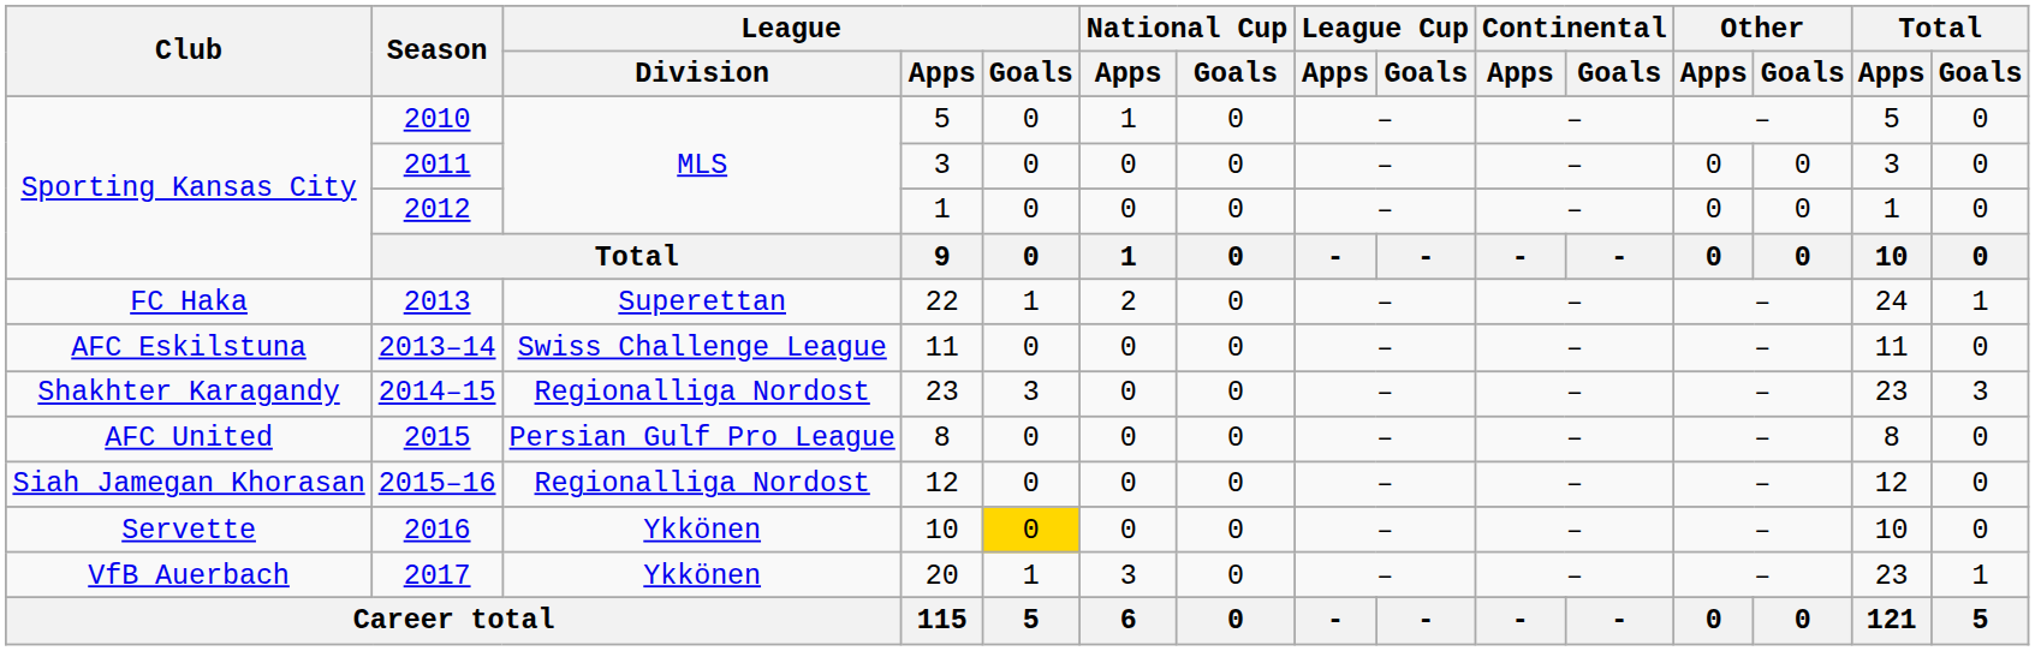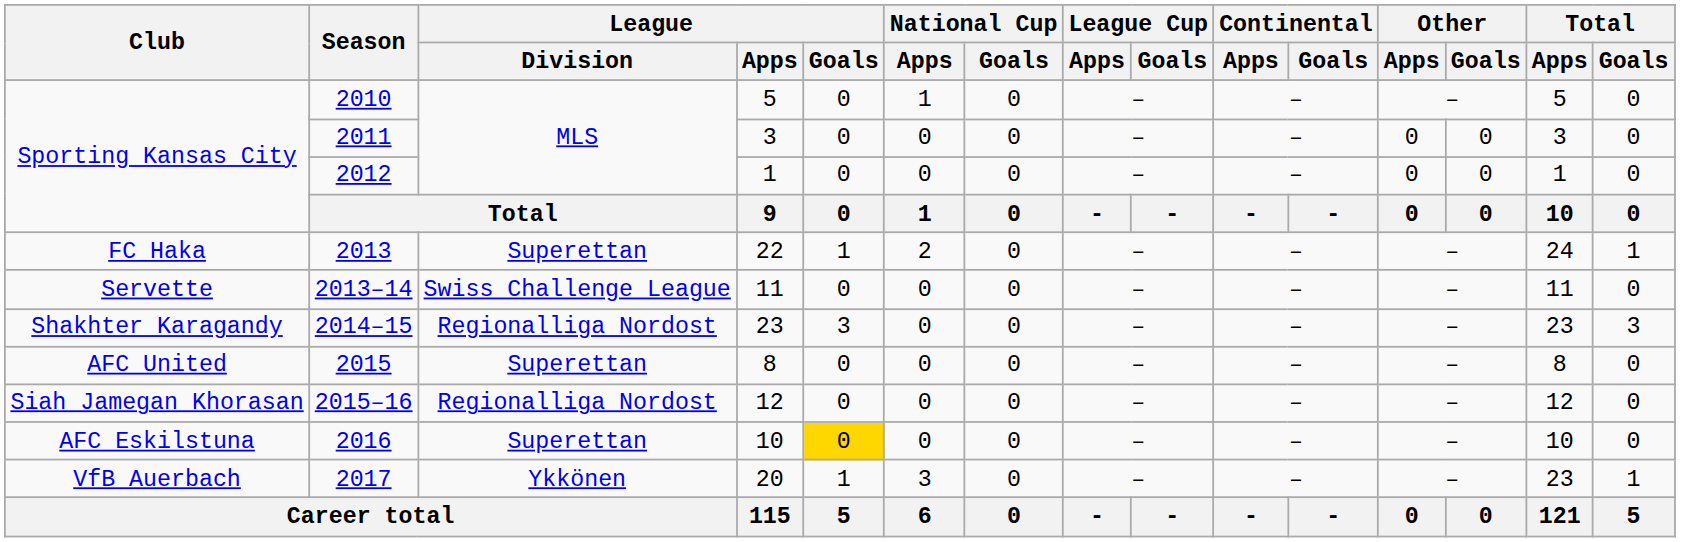 <table class="wikitable" style="text-align: center;">
 <tr>
 <th rowspan="2">Club</th>
 <th rowspan="2">Season</th>
 <th colspan="3">League</th>
 <th colspan="2">National Cup</th>
 <th colspan="2">League Cup</th>
 <th colspan="2">Continental</th>
 <th colspan="2">Other</th>
 <th colspan="2">Total</th>
 </tr>
 <tr>
 <th>Division</th>
 <th>Apps</th>
 <th>Goals</th>
 <th>Apps</th>
 <th>Goals</th>
 <th>Apps</th>
 <th>Goals</th>
 <th>Apps</th>
 <th>Goals</th>
 <th>Apps</th>
 <th>Goals</th>
 <th>Apps</th>
 <th>Goals</th>
 </tr>
 <tr>
 <td rowspan="4" valign="center"><a href='#'>Sporting Kansas City</a></td>
 <td><a href='#'>2010</a></td>
 <td rowspan="3" valign="center"><a href='#'>MLS</a></td>
 <td>5</td>
 <td>0</td>
 <td>1</td>
 <td>0</td>
 <td colspan="2">–</td>
 <td colspan="2">–</td>
 <td colspan="2">–</td>
 <td>5</td>
 <td>0</td>
 </tr>
 <tr>
 <td><a href='#'>2011</a></td>
 <td>3</td>
 <td>0</td>
 <td>0</td>
 <td>0</td>
 <td colspan="2">–</td>
 <td colspan="2">–</td>
 <td>0</td>
 <td>0</td>
 <td>3</td>
 <td>0</td>
 </tr>
 <tr>
 <td><a href='#'>2012</a></td>
 <td>1</td>
 <td>0</td>
 <td>0</td>
 <td>0</td>
 <td colspan="2">–</td>
 <td colspan="2">–</td>
 <td>0</td>
 <td>0</td>
 <td>1</td>
 <td>0</td>
 </tr>
 <tr>
 <th colspan="2">Total</th>
 <th>9</th>
 <th>0</th>
 <th>1</th>
 <th>0</th>
 <th>-</th>
 <th>-</th>
 <th>-</th>
 <th>-</th>
 <th>0</th>
 <th>0</th>
 <th>10</th>
 <th>0</th>
 </tr>
 <tr>
 <td valign="center"><a href='#'>FC Haka</a></td>
 <td><a href='#'>2013</a></td>
 <td><a href='#'>Superettan</a></td>
 <td>22</td>
 <td>1</td>
 <td>2</td>
 <td>0</td>
 <td colspan="2">–</td>
 <td colspan="2">–</td>
 <td colspan="2">–</td>
 <td>24</td>
 <td>1</td>
 </tr>
 <tr>
-<td valign="center"><a href='#'>AFC Eskilstuna</a></td>
+<td valign="center"><a href='#'>Servette</a></td>
 <td><a href='#'>2013–14</a></td>
 <td><a href='#'>Swiss Challenge League</a></td>
 <td>11</td>
 <td>0</td>
 <td>0</td>
 <td>0</td>
 <td colspan="2">–</td>
 <td colspan="2">–</td>
 <td colspan="2">–</td>
 <td>11</td>
 <td>0</td>
 </tr>
 <tr>
 <td valign="center"><a href='#'>Shakhter Karagandy</a></td>
 <td><a href='#'>2014–15</a></td>
 <td><a href='#'>Regionalliga Nordost</a></td>
 <td>23</td>
 <td>3</td>
 <td>0</td>
 <td>0</td>
 <td colspan="2">–</td>
 <td colspan="2">–</td>
 <td colspan="2">–</td>
 <td>23</td>
 <td>3</td>
 </tr>
 <tr>
 <td valign="center"><a href='#'>AFC United</a></td>
 <td><a href='#'>2015</a></td>
-<td><a href='#'>Persian Gulf Pro League</a></td>
+<td><a href='#'>Superettan</a></td>
 <td>8</td>
 <td>0</td>
 <td>0</td>
 <td>0</td>
 <td colspan="2">–</td>
 <td colspan="2">–</td>
 <td colspan="2">–</td>
 <td>8</td>
 <td>0</td>
 </tr>
 <tr>
 <td valign="center"><a href='#'>Siah Jamegan Khorasan</a></td>
 <td><a href='#'>2015–16</a></td>
 <td><a href='#'>Regionalliga Nordost</a></td>
 <td>12</td>
 <td>0</td>
 <td>0</td>
 <td>0</td>
 <td colspan="2">–</td>
 <td colspan="2">–</td>
 <td colspan="2">–</td>
 <td>12</td>
 <td>0</td>
 </tr>
 <tr>
-<td valign="center"><a href='#'>Servette</a></td>
+<td valign="center"><a href='#'>AFC Eskilstuna</a></td>
 <td><a href='#'>2016</a></td>
-<td><a href='#'>Ykkönen</a></td>
+<td><a href='#'>Superettan</a></td>
 <td>10</td>
 <td style="background: gold;">0</td>
 <td>0</td>
 <td>0</td>
 <td colspan="2">–</td>
 <td colspan="2">–</td>
 <td colspan="2">–</td>
 <td>10</td>
 <td>0</td>
 </tr>
 <tr>
 <td valign="center"><a href='#'>VfB Auerbach</a></td>
 <td><a href='#'>2017</a></td>
 <td><a href='#'>Ykkönen</a></td>
 <td>20</td>
 <td>1</td>
 <td>3</td>
 <td>0</td>
 <td colspan="2">–</td>
 <td colspan="2">–</td>
 <td colspan="2">–</td>
 <td>23</td>
 <td>1</td>
 </tr>
 <tr>
 <th colspan="3">Career total</th>
 <th>115</th>
 <th>5</th>
 <th>6</th>
 <th>0</th>
 <th>-</th>
 <th>-</th>
 <th>-</th>
 <th>-</th>
 <th>0</th>
 <th>0</th>
 <th>121</th>
 <th>5</th>
 </tr>
 </table>
